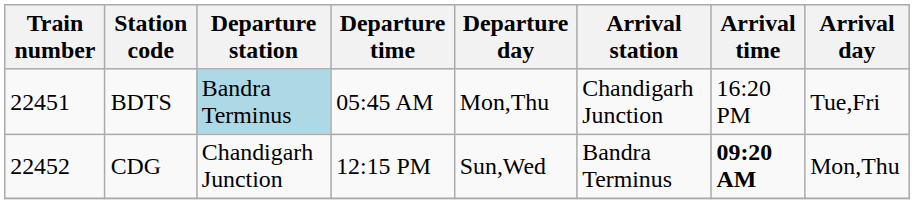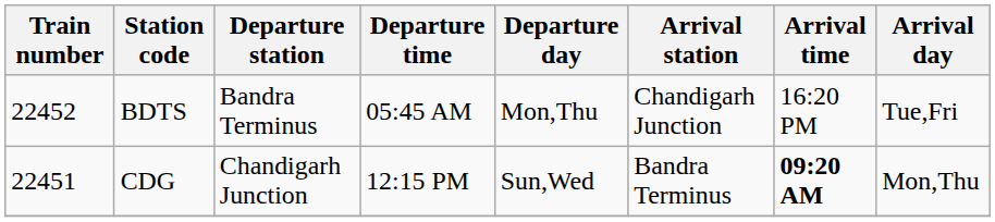 <table class="wikitable">
 <tr>
 <th>Train number</th>
 <th>Station code</th>
 <th>Departure station</th>
 <th>Departure time</th>
 <th>Departure day</th>
 <th>Arrival station</th>
 <th>Arrival time</th>
 <th>Arrival day</th>
 </tr>
 <tr>
-<td>22451</td>
+<td>22452</td>
 <td>BDTS</td>
-<td style="background: lightblue;">Bandra Terminus</td>
+<td>Bandra Terminus</td>
 <td>05:45 AM</td>
 <td>Mon,Thu</td>
 <td>Chandigarh Junction</td>
 <td>16:20 PM</td>
 <td>Tue,Fri</td>
 </tr>
 <tr>
-<td>22452</td>
+<td>22451</td>
 <td>CDG</td>
 <td>Chandigarh Junction</td>
 <td>12:15 PM</td>
 <td>Sun,Wed</td>
 <td>Bandra Terminus</td>
 <td><strong>09:20 AM</strong></td>
 <td>Mon,Thu</td>
 </tr>
 <tr>
 </tr>
 </table>
